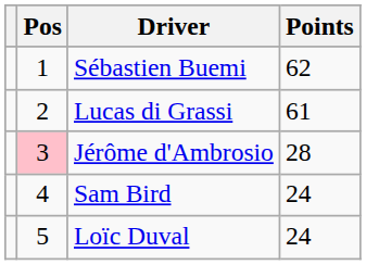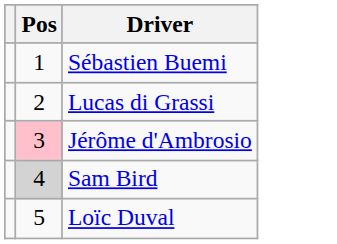 <table class="wikitable" style="font-size: 85%;">
 <tr>
 <th></th>
 <th>Pos</th>
 <th>Driver</th>
-<th>Points</th>
 </tr>
 <tr>
 <td align="left"></td>
 <td align="center">1</td>
 <td> <a href='#'>Sébastien Buemi</a></td>
-<td align="left">62</td>
 </tr>
 <tr>
 <td align="left"></td>
 <td align="center">2</td>
 <td> <a href='#'>Lucas di Grassi</a></td>
-<td align="left">61</td>
 </tr>
 <tr>
 <td align="left"></td>
 <td align="center" style="background: pink;">3</td>
 <td> <a href='#'>Jérôme d'Ambrosio</a></td>
-<td align="left">28</td>
 </tr>
 <tr>
 <td align="left"></td>
-<td align="center">4</td>
+<td align="center" style="background: lightgrey;">4</td>
 <td> <a href='#'>Sam Bird</a></td>
-<td align="left">24</td>
 </tr>
 <tr>
 <td align="left"></td>
 <td align="center">5</td>
 <td> <a href='#'>Loïc Duval</a></td>
-<td align="left">24</td>
 </tr>
 </table>
